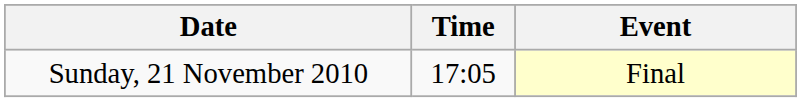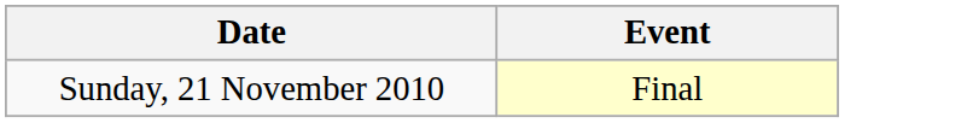 <table class = "wikitable" style="text-align:center;">
 <tr>
 <th width=220>Date</th>
-<th width=50>Time</th>
 <th width=150>Event</th>
 </tr>
 <tr>
 <td>Sunday, 21 November 2010</td>
-<td>17:05</td>
 <td bgcolor=ffffcc>Final</td>
 </tr>
 </table>
